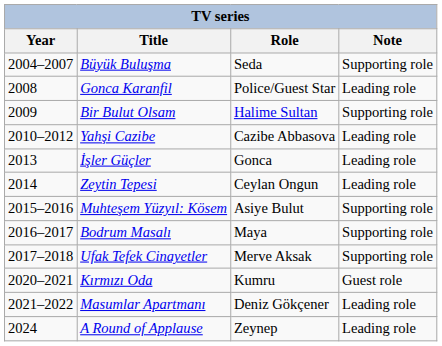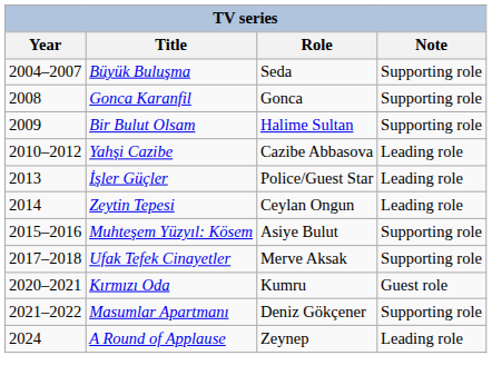 <table class="wikitable" style="font-size:90%">
 <tr>
 <th colspan="4" style="background:LightSteelBlue">TV series</th>
 </tr>
 <tr>
 <th>Year</th>
 <th>Title</th>
 <th>Role</th>
 <th>Note</th>
 </tr>
 <tr>
 <td>2004–2007</td>
 <td><em><a href='#'>Büyük Buluşma</a></em></td>
 <td>Seda</td>
 <td>Supporting role</td>
 </tr>
 <tr>
 <td>2008</td>
 <td><em><a href='#'>Gonca Karanfil</a></em></td>
-<td>Police/Guest Star</td>
-<td>Leading role</td>
+<td>Gonca</td>
+<td>Supporting role</td>
 </tr>
 <tr>
 <td>2009</td>
 <td><em><a href='#'>Bir Bulut Olsam</a></em></td>
 <td><a href='#'>Halime Sultan</a></td>
 <td>Supporting role</td>
 </tr>
 <tr>
 <td>2010–2012</td>
 <td><em><a href='#'>Yahşi Cazibe</a></em></td>
 <td>Cazibe Abbasova</td>
 <td>Leading role</td>
 </tr>
 <tr>
 <td>2013</td>
 <td><em><a href='#'>İşler Güçler</a></em></td>
-<td>Gonca</td>
+<td>Police/Guest Star</td>
 <td>Leading role</td>
 </tr>
 <tr>
 <td>2014</td>
 <td><em><a href='#'>Zeytin Tepesi</a></em></td>
 <td>Ceylan Ongun</td>
 <td>Leading role</td>
 </tr>
 <tr>
 <td>2015–2016</td>
 <td><em><a href='#'>Muhteşem Yüzyıl: Kösem</a></em></td>
 <td>Asiye Bulut</td>
-<td>Supporting role</td>
-</tr>
-<tr>
-<td>2016–2017</td>
-<td><em><a href='#'>Bodrum Masalı</a></em></td>
-<td>Maya</td>
 <td>Supporting role</td>
 </tr>
 <tr>
 <td>2017–2018</td>
 <td><em><a href='#'>Ufak Tefek Cinayetler</a></em></td>
 <td>Merve Aksak</td>
 <td>Supporting role</td>
 </tr>
 <tr>
 <td>2020–2021</td>
 <td><em><a href='#'>Kırmızı Oda</a></em></td>
 <td>Kumru</td>
 <td>Guest role</td>
 </tr>
 <tr>
 <td>2021–2022</td>
 <td><em><a href='#'>Masumlar Apartmanı</a></em></td>
 <td>Deniz Gökçener</td>
-<td>Leading role</td>
+<td>Supporting role</td>
 </tr>
 <tr>
 <td>2024</td>
 <td><em><a href='#'>A Round of Applause</a></em></td>
 <td>Zeynep</td>
 <td>Leading role</td>
 </tr>
 </table>
